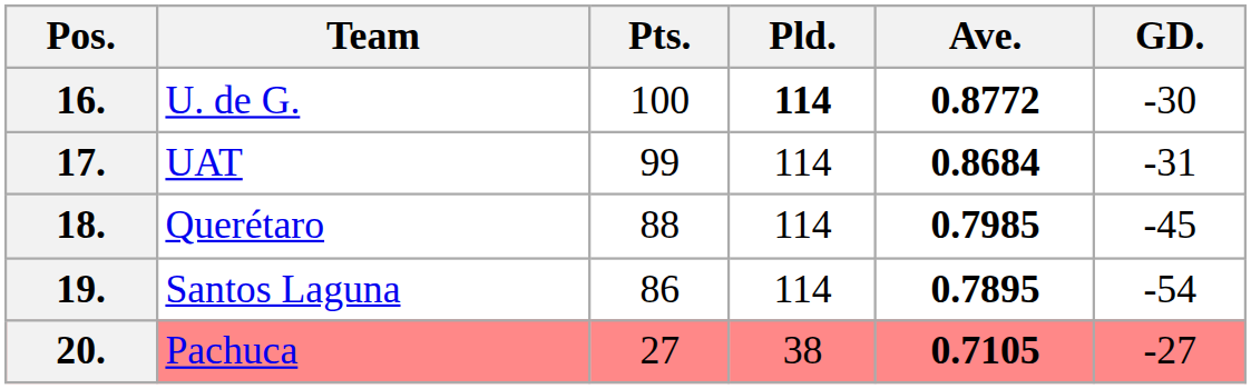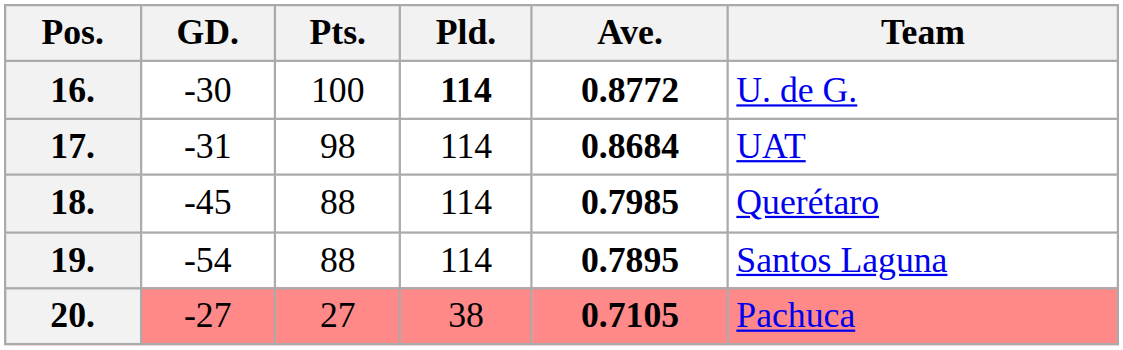 <table class="wikitable" style="border: 1px solid #ffffff; background-color: #f0f0f0" cellspacing="1" cellpadding="1" width="500">
 <tr bgcolor="#EFEFEF">
 <th align="center">Pos.</th>
-<th align="center">Team</th>
+<th align="center">GD.</th>
 <th align="center">Pts.</th>
 <th align="center">Pld.</th>
 <th align="center">Ave.</th>
-<th align="center">GD.</th>
+<th align="center">Team</th>
 </tr>
 <tr align="left" valign="top" bgcolor="ffffff">
 <th align="center">16.</th>
-<td><a href='#'>U. de G.</a></td>
+<td align="center">-30</td>
 <td align="center">100</td>
 <td align="center"><strong>114</strong></td>
 <td align="center"><strong>0.8772</strong></td>
-<td align="center">-30</td>
+<td><a href='#'>U. de G.</a></td>
 </tr>
 <tr align="left" valign="top" bgcolor="ffffff">
 <th align="center">17.</th>
-<td><a href='#'>UAT</a></td>
-<td align="center">99</td>
+<td align="center">-31</td>
+<td align="center">98</td>
 <td align="center">114</td>
 <td align="center"><strong>0.8684</strong></td>
-<td align="center">-31</td>
+<td><a href='#'>UAT</a></td>
 </tr>
 <tr align="left" valign="top" bgcolor="ffffff">
 <th align="center">18.</th>
-<td><a href='#'>Querétaro</a></td>
+<td align="center">-45</td>
 <td align="center">88</td>
 <td align="center">114</td>
 <td align="center"><strong>0.7985</strong></td>
-<td align="center">-45</td>
+<td><a href='#'>Querétaro</a></td>
 </tr>
 <tr align="left" valign="top" bgcolor="ffffff">
 <th align="center">19.</th>
-<td><a href='#'>Santos Laguna</a></td>
-<td align="center">86</td>
+<td align="center">-54</td>
+<td align="center">88</td>
 <td align="center">114</td>
 <td align="center"><strong>0.7895</strong></td>
-<td align="center">-54</td>
+<td><a href='#'>Santos Laguna</a></td>
 </tr>
 <tr align="left" valign="top" bgcolor="ff8888">
 <th align="center">20.</th>
-<td><a href='#'>Pachuca</a></td>
+<td align="center">-27</td>
 <td align="center">27</td>
 <td align="center">38</td>
 <td align="center"><strong>0.7105</strong></td>
-<td align="center">-27</td>
+<td><a href='#'>Pachuca</a></td>
 </tr>
 </table>
